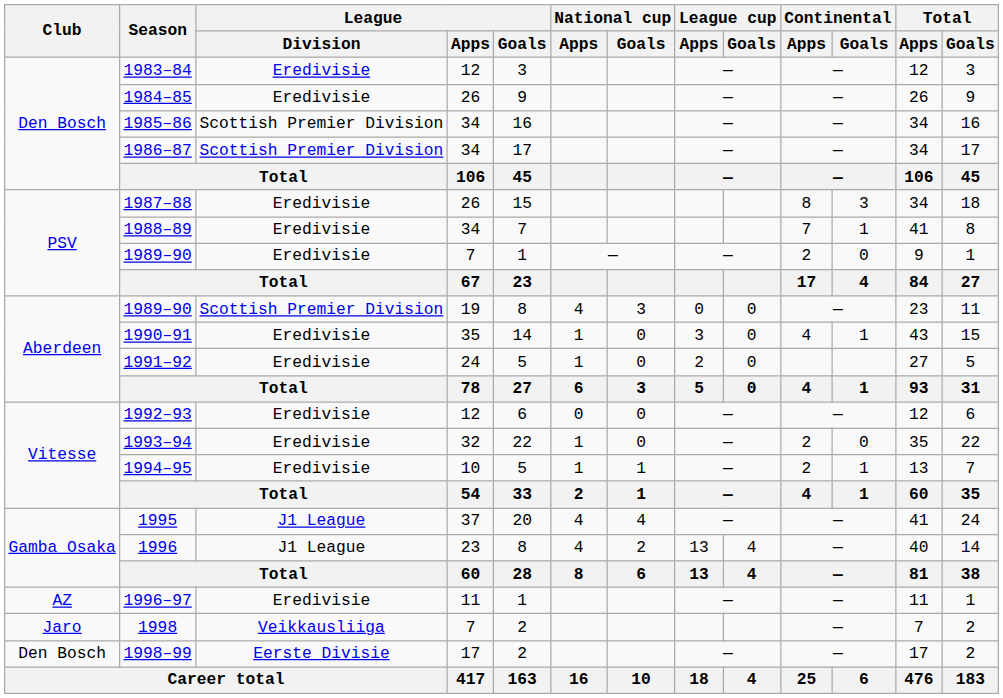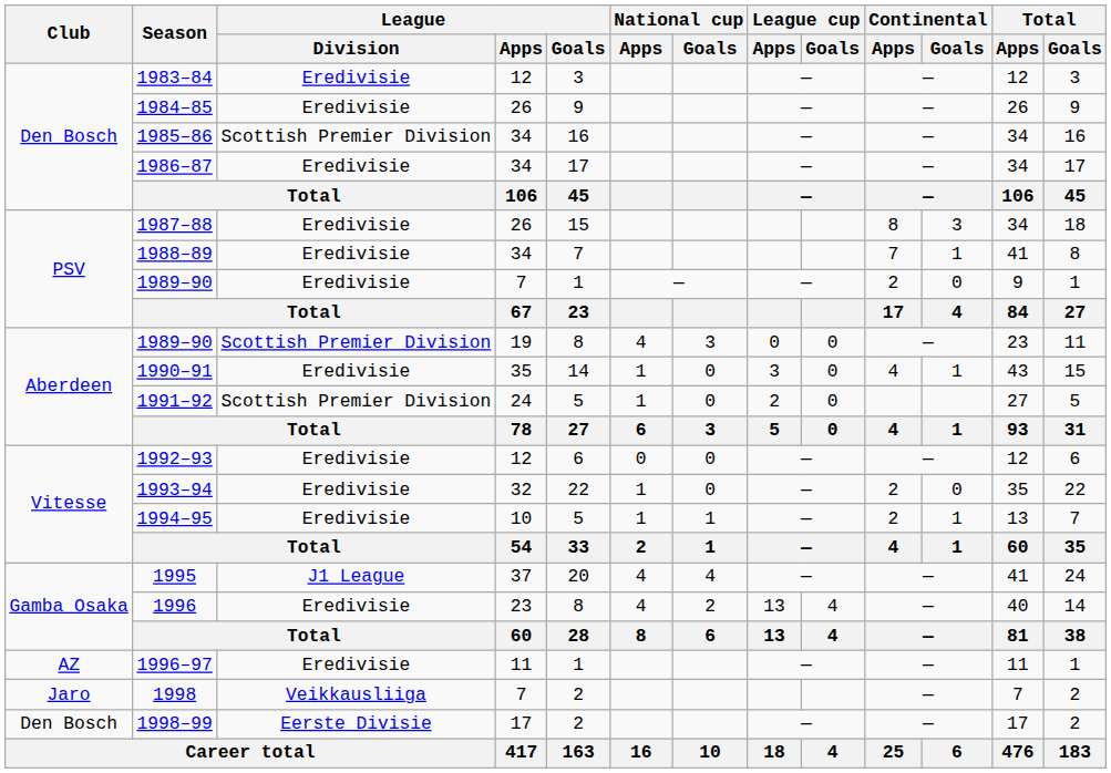 <table class="wikitable" style="text-align:center">
 <tr>
 <th rowspan="2">Club</th>
 <th rowspan="2">Season</th>
 <th colspan="3">League</th>
 <th colspan="2">National cup</th>
 <th colspan="2">League cup</th>
 <th colspan="2">Continental</th>
 <th colspan="2">Total</th>
 </tr>
 <tr>
 <th>Division</th>
 <th>Apps</th>
 <th>Goals</th>
 <th>Apps</th>
 <th>Goals</th>
 <th>Apps</th>
 <th>Goals</th>
 <th>Apps</th>
 <th>Goals</th>
 <th>Apps</th>
 <th>Goals</th>
 </tr>
 <tr>
 <td rowspan="5"><a href='#'>Den Bosch</a></td>
 <td><a href='#'>1983–84</a></td>
 <td><a href='#'>Eredivisie</a></td>
 <td>12</td>
 <td>3</td>
 <td></td>
 <td></td>
 <td colspan="2">—</td>
 <td colspan="2">—</td>
 <td>12</td>
 <td>3</td>
 </tr>
 <tr>
 <td><a href='#'>1984–85</a></td>
 <td>Eredivisie</td>
 <td>26</td>
 <td>9</td>
 <td></td>
 <td></td>
 <td colspan="2">—</td>
 <td colspan="2">—</td>
 <td>26</td>
 <td>9</td>
 </tr>
 <tr>
 <td><a href='#'>1985–86</a></td>
 <td>Scottish Premier Division</td>
 <td>34</td>
 <td>16</td>
 <td></td>
 <td></td>
 <td colspan="2">—</td>
 <td colspan="2">—</td>
 <td>34</td>
 <td>16</td>
 </tr>
 <tr>
 <td><a href='#'>1986–87</a></td>
-<td><a href='#'>Scottish Premier Division</a></td>
+<td>Eredivisie</td>
 <td>34</td>
 <td>17</td>
 <td></td>
 <td></td>
 <td colspan="2">—</td>
 <td colspan="2">—</td>
 <td>34</td>
 <td>17</td>
 </tr>
 <tr>
 <th colspan="2">Total</th>
 <th>106</th>
 <th>45</th>
 <th></th>
 <th></th>
 <th colspan="2">—</th>
 <th colspan="2">—</th>
 <th>106</th>
 <th>45</th>
 </tr>
 <tr>
 <td rowspan="4"><a href='#'>PSV</a></td>
 <td><a href='#'>1987–88</a></td>
 <td>Eredivisie</td>
 <td>26</td>
 <td>15</td>
 <td></td>
 <td></td>
 <td></td>
 <td></td>
 <td>8</td>
 <td>3</td>
 <td>34</td>
 <td>18</td>
 </tr>
 <tr>
 <td><a href='#'>1988–89</a></td>
 <td>Eredivisie</td>
 <td>34</td>
 <td>7</td>
 <td></td>
 <td></td>
 <td></td>
 <td></td>
 <td>7</td>
 <td>1</td>
 <td>41</td>
 <td>8</td>
 </tr>
 <tr>
 <td><a href='#'>1989–90</a></td>
 <td>Eredivisie</td>
 <td>7</td>
 <td>1</td>
 <td colspan="2">—</td>
 <td colspan="2">—</td>
 <td>2</td>
 <td>0</td>
 <td>9</td>
 <td>1</td>
 </tr>
 <tr>
 <th colspan="2">Total</th>
 <th>67</th>
 <th>23</th>
 <th></th>
 <th></th>
 <th></th>
 <th></th>
 <th>17</th>
 <th>4</th>
 <th>84</th>
 <th>27</th>
 </tr>
 <tr>
 <td rowspan="4"><a href='#'>Aberdeen</a></td>
 <td><a href='#'>1989–90</a></td>
 <td><a href='#'>Scottish Premier Division</a></td>
 <td>19</td>
 <td>8</td>
 <td>4</td>
 <td>3</td>
 <td>0</td>
 <td>0</td>
 <td colspan="2">—</td>
 <td>23</td>
 <td>11</td>
 </tr>
 <tr>
 <td><a href='#'>1990–91</a></td>
 <td>Eredivisie</td>
 <td>35</td>
 <td>14</td>
 <td>1</td>
 <td>0</td>
 <td>3</td>
 <td>0</td>
 <td>4</td>
 <td>1</td>
 <td>43</td>
 <td>15</td>
 </tr>
 <tr>
 <td><a href='#'>1991–92</a></td>
-<td>Eredivisie</td>
+<td>Scottish Premier Division</td>
 <td>24</td>
 <td>5</td>
 <td>1</td>
 <td>0</td>
 <td>2</td>
 <td>0</td>
 <td></td>
 <td></td>
 <td>27</td>
 <td>5</td>
 </tr>
 <tr>
 <th colspan="2">Total</th>
 <th>78</th>
 <th>27</th>
 <th>6</th>
 <th>3</th>
 <th>5</th>
 <th>0</th>
 <th>4</th>
 <th>1</th>
 <th>93</th>
 <th>31</th>
 </tr>
 <tr>
 <td rowspan="4"><a href='#'>Vitesse</a></td>
 <td><a href='#'>1992–93</a></td>
 <td>Eredivisie</td>
 <td>12</td>
 <td>6</td>
 <td>0</td>
 <td>0</td>
 <td colspan="2">—</td>
 <td colspan="2">—</td>
 <td>12</td>
 <td>6</td>
 </tr>
 <tr>
 <td><a href='#'>1993–94</a></td>
 <td>Eredivisie</td>
 <td>32</td>
 <td>22</td>
 <td>1</td>
 <td>0</td>
 <td colspan="2">—</td>
 <td>2</td>
 <td>0</td>
 <td>35</td>
 <td>22</td>
 </tr>
 <tr>
 <td><a href='#'>1994–95</a></td>
 <td>Eredivisie</td>
 <td>10</td>
 <td>5</td>
 <td>1</td>
 <td>1</td>
 <td colspan="2">—</td>
 <td>2</td>
 <td>1</td>
 <td>13</td>
 <td>7</td>
 </tr>
 <tr>
 <th colspan="2">Total</th>
 <th>54</th>
 <th>33</th>
 <th>2</th>
 <th>1</th>
 <th colspan="2">—</th>
 <th>4</th>
 <th>1</th>
 <th>60</th>
 <th>35</th>
 </tr>
 <tr>
 <td rowspan="3"><a href='#'>Gamba Osaka</a></td>
 <td><a href='#'>1995</a></td>
 <td><a href='#'>J1 League</a></td>
 <td>37</td>
 <td>20</td>
 <td>4</td>
 <td>4</td>
 <td colspan="2">—</td>
 <td colspan="2">—</td>
 <td>41</td>
 <td>24</td>
 </tr>
 <tr>
 <td><a href='#'>1996</a></td>
-<td>J1 League</td>
+<td>Eredivisie</td>
 <td>23</td>
 <td>8</td>
 <td>4</td>
 <td>2</td>
 <td>13</td>
 <td>4</td>
 <td colspan="2">—</td>
 <td>40</td>
 <td>14</td>
 </tr>
 <tr>
 <th colspan="2">Total</th>
 <th>60</th>
 <th>28</th>
 <th>8</th>
 <th>6</th>
 <th>13</th>
 <th>4</th>
 <th colspan="2">—</th>
 <th>81</th>
 <th>38</th>
 </tr>
 <tr>
 <td><a href='#'>AZ</a></td>
 <td><a href='#'>1996–97</a></td>
 <td>Eredivisie</td>
 <td>11</td>
 <td>1</td>
 <td></td>
 <td></td>
 <td colspan="2">—</td>
 <td colspan="2">—</td>
 <td>11</td>
 <td>1</td>
 </tr>
 <tr>
 <td><a href='#'>Jaro</a></td>
 <td><a href='#'>1998</a></td>
 <td><a href='#'>Veikkausliiga</a></td>
 <td>7</td>
 <td>2</td>
 <td></td>
 <td></td>
 <td></td>
 <td></td>
 <td colspan="2">—</td>
 <td>7</td>
 <td>2</td>
 </tr>
 <tr>
 <td>Den Bosch</td>
 <td><a href='#'>1998–99</a></td>
 <td><a href='#'>Eerste Divisie</a></td>
 <td>17</td>
 <td>2</td>
 <td></td>
 <td></td>
 <td colspan="2">—</td>
 <td colspan="2">—</td>
 <td>17</td>
 <td>2</td>
 </tr>
 <tr>
 <th colspan="3">Career total</th>
 <th>417</th>
 <th>163</th>
 <th>16</th>
 <th>10</th>
 <th>18</th>
 <th>4</th>
 <th>25</th>
 <th>6</th>
 <th>476</th>
 <th>183</th>
 </tr>
 </table>
